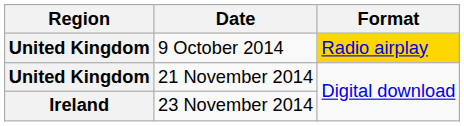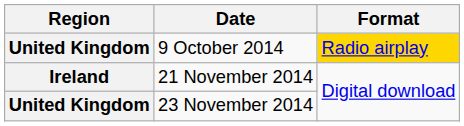 <table class="wikitable sortable plainrowheaders">
 <tr>
 <th scope="col">Region</th>
 <th scope="col">Date</th>
 <th scope="col">Format</th>
 </tr>
 <tr>
 <th scope="row">United Kingdom</th>
 <td>9 October 2014</td>
 <td style="background: gold;"><a href='#'>Radio airplay</a></td>
 </tr>
 <tr>
-<th scope="row">United Kingdom</th>
+<th scope="row">Ireland</th>
 <td>21 November 2014</td>
 <td rowspan="2"><a href='#'>Digital download</a></td>
 </tr>
 <tr>
-<th scope="row">Ireland</th>
+<th scope="row">United Kingdom</th>
 <td>23 November 2014</td>
 </tr>
 </table>
